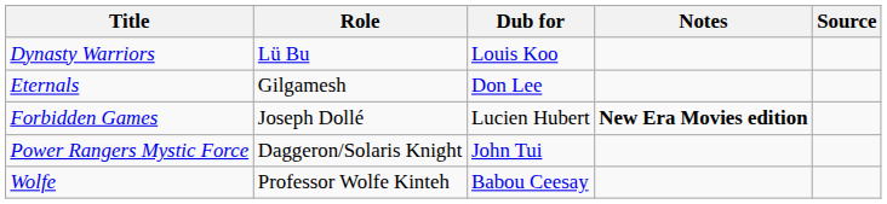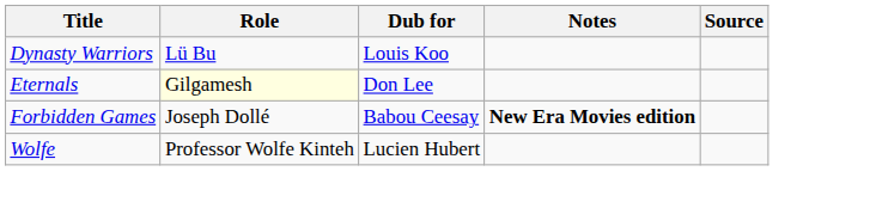 <table class="wikitable sortable plainrowheaders">
 <tr>
 <th>Title</th>
 <th>Role</th>
 <th>Dub for</th>
 <th class="unsortable">Notes</th>
 <th class="unsortable">Source</th>
 </tr>
 <tr>
 <td><em><a href='#'>Dynasty Warriors</a></em></td>
 <td><a href='#'>Lü Bu</a></td>
 <td><a href='#'>Louis Koo</a></td>
 <td></td>
 <td></td>
 </tr>
 <tr>
 <td><em><a href='#'>Eternals</a></em></td>
-<td>Gilgamesh</td>
+<td style="background: lightyellow;">Gilgamesh</td>
 <td><a href='#'>Don Lee</a></td>
 <td></td>
 <td></td>
 </tr>
 <tr>
 <td><em><a href='#'>Forbidden Games</a></em></td>
 <td>Joseph Dollé</td>
-<td>Lucien Hubert</td>
+<td><a href='#'>Babou Ceesay</a></td>
 <td><strong>New Era Movies edition</strong></td>
-<td></td>
-</tr>
-<tr>
-<td><em><a href='#'>Power Rangers Mystic Force</a></em></td>
-<td>Daggeron/Solaris Knight</td>
-<td><a href='#'>John Tui</a></td>
-<td></td>
 <td></td>
 </tr>
 <tr>
 <td><em><a href='#'>Wolfe</a></em></td>
 <td>Professor Wolfe Kinteh</td>
-<td><a href='#'>Babou Ceesay</a></td>
+<td>Lucien Hubert</td>
 <td></td>
 <td></td>
 </tr>
 </table>
